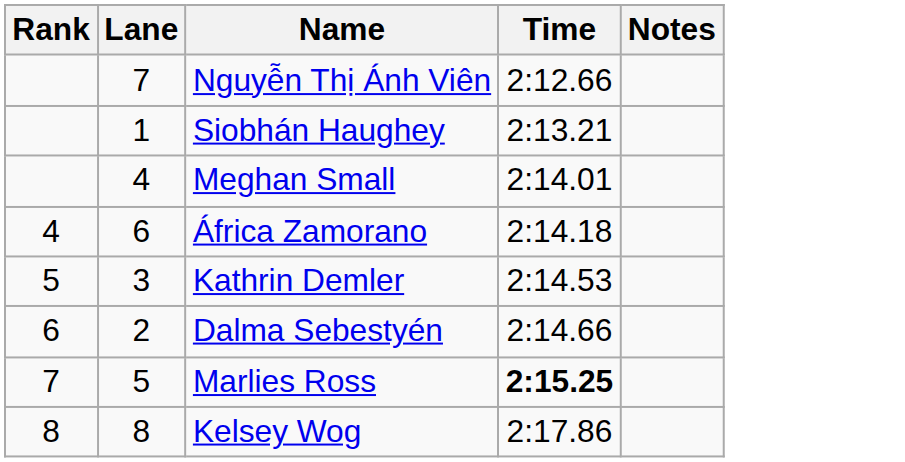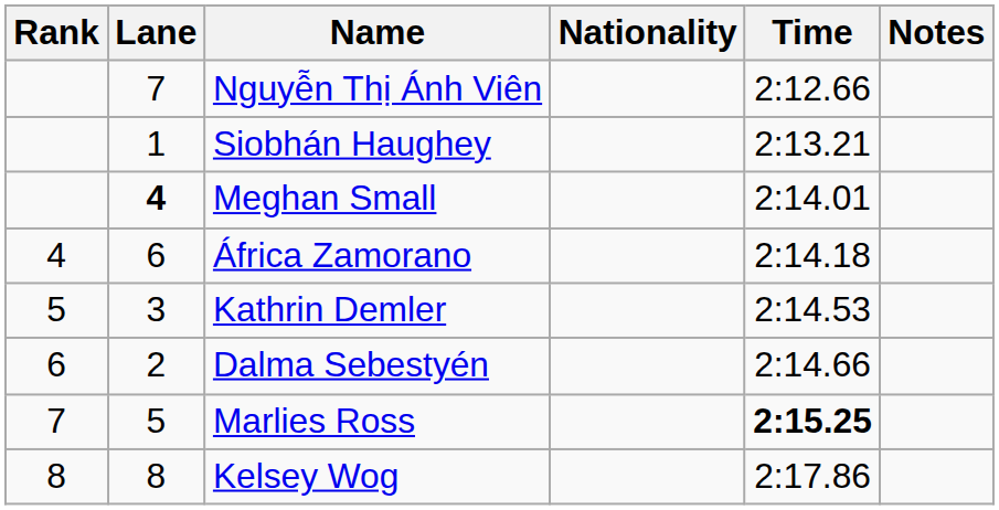 <table class="wikitable sortable" style="text-align:center">
 <tr>
 <th>Rank</th>
 <th>Lane</th>
 <th>Name</th>
+<th>Nationality</th>
 <th>Time</th>
 <th>Notes</th>
 </tr>
 <tr>
 <td></td>
 <td>7</td>
 <td align=left><a href='#'>Nguyễn Thị Ánh Viên</a></td>
+<td align=left></td>
 <td>2:12.66</td>
 <td></td>
 </tr>
 <tr>
 <td></td>
 <td>1</td>
 <td align=left><a href='#'>Siobhán Haughey</a></td>
+<td align=left></td>
 <td>2:13.21</td>
 <td></td>
 </tr>
 <tr>
 <td></td>
-<td>4</td>
+<td><strong>4</strong></td>
 <td align=left><a href='#'>Meghan Small</a></td>
+<td align=left></td>
 <td>2:14.01</td>
 <td></td>
 </tr>
 <tr>
 <td>4</td>
 <td>6</td>
 <td align=left><a href='#'>África Zamorano</a></td>
+<td align=left></td>
 <td>2:14.18</td>
 <td></td>
 </tr>
 <tr>
 <td>5</td>
 <td>3</td>
 <td align=left><a href='#'>Kathrin Demler</a></td>
+<td align=left></td>
 <td>2:14.53</td>
 <td></td>
 </tr>
 <tr>
 <td>6</td>
 <td>2</td>
 <td align=left><a href='#'>Dalma Sebestyén</a></td>
+<td align=left></td>
 <td>2:14.66</td>
 <td></td>
 </tr>
 <tr>
 <td>7</td>
 <td>5</td>
 <td align=left><a href='#'>Marlies Ross</a></td>
+<td align=left></td>
 <td><strong>2:15.25</strong></td>
 <td></td>
 </tr>
 <tr>
 <td>8</td>
 <td>8</td>
 <td align=left><a href='#'>Kelsey Wog</a></td>
+<td align=left></td>
 <td>2:17.86</td>
 <td></td>
 </tr>
 </table>
